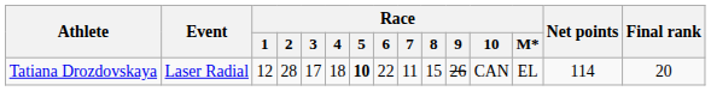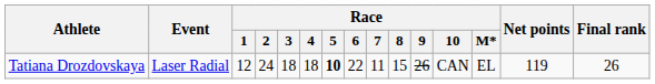 <table class="wikitable" style="font-size:90%">
 <tr>
 <th rowspan="2">Athlete</th>
 <th rowspan="2">Event</th>
 <th colspan=11>Race</th>
 <th rowspan=2>Net points</th>
 <th rowspan=2>Final rank</th>
 </tr>
 <tr style="font-size:95%">
 <th>1</th>
 <th>2</th>
 <th>3</th>
 <th>4</th>
 <th>5</th>
 <th>6</th>
 <th>7</th>
 <th>8</th>
 <th>9</th>
 <th>10</th>
 <th>M*</th>
 </tr>
 <tr align=center>
 <td align=left><a href='#'>Tatiana Drozdovskaya</a></td>
 <td align=left><a href='#'>Laser Radial</a></td>
 <td>12</td>
-<td>28</td>
-<td>17</td>
+<td>24</td>
+<td>18</td>
 <td>18</td>
 <td><strong>10</strong></td>
 <td>22</td>
 <td>11</td>
 <td>15</td>
 <td><s>26</s></td>
 <td>CAN</td>
 <td>EL</td>
-<td>114</td>
-<td>20</td>
+<td>119</td>
+<td>26</td>
 </tr>
 </table>
